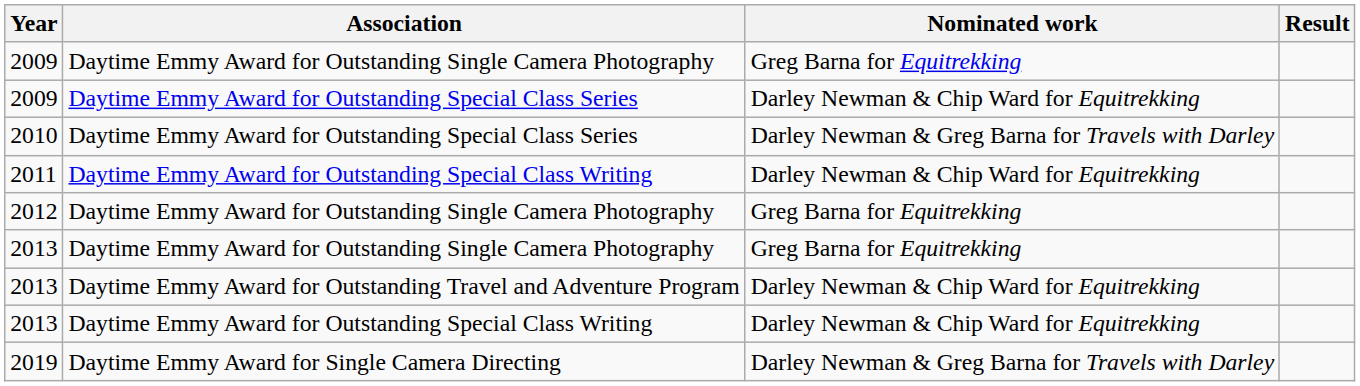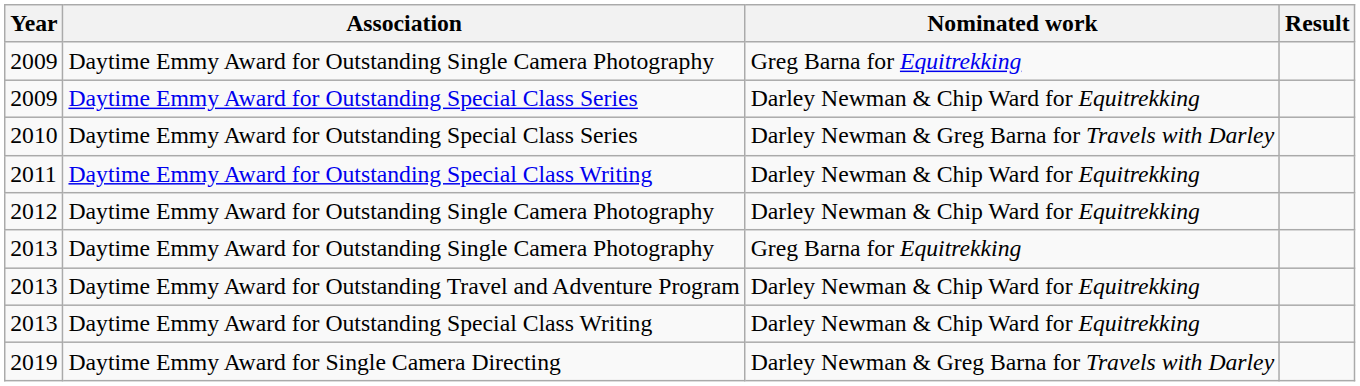 <table class="wikitable sortable">
 <tr>
 <th>Year</th>
 <th>Association</th>
 <th>Nominated work</th>
 <th>Result</th>
 </tr>
 <tr>
 <td>2009</td>
 <td>Daytime Emmy Award for Outstanding Single Camera Photography</td>
 <td>Greg Barna for <em><a href='#'>Equitrekking</a></em></td>
 <td></td>
 </tr>
 <tr>
 <td>2009</td>
 <td><a href='#'>Daytime Emmy Award for Outstanding Special Class Series</a></td>
 <td>Darley Newman & Chip Ward for <em>Equitrekking</em></td>
 <td></td>
 </tr>
 <tr>
 <td>2010</td>
 <td>Daytime Emmy Award for Outstanding Special Class Series</td>
 <td>Darley Newman & Greg Barna for <em>Travels with Darley</em></td>
 <td></td>
 </tr>
 <tr>
 <td>2011</td>
 <td><a href='#'>Daytime Emmy Award for Outstanding Special Class Writing</a></td>
 <td>Darley Newman & Chip Ward for <em>Equitrekking</em></td>
 <td></td>
 </tr>
 <tr>
 <td>2012</td>
 <td>Daytime Emmy Award for Outstanding Single Camera Photography</td>
-<td>Greg Barna for <em>Equitrekking</em></td>
+<td>Darley Newman & Chip Ward for <em>Equitrekking</em></td>
 <td></td>
 </tr>
 <tr>
 <td>2013</td>
 <td>Daytime Emmy Award for Outstanding Single Camera Photography</td>
 <td>Greg Barna for <em>Equitrekking</em></td>
 <td></td>
 </tr>
 <tr>
 <td>2013</td>
 <td>Daytime Emmy Award for Outstanding Travel and Adventure Program</td>
 <td>Darley Newman & Chip Ward for <em>Equitrekking</em></td>
 <td></td>
 </tr>
 <tr>
 <td>2013</td>
 <td>Daytime Emmy Award for Outstanding Special Class Writing</td>
 <td>Darley Newman & Chip Ward for <em>Equitrekking</em></td>
 <td></td>
 </tr>
 <tr>
 <td>2019</td>
 <td>Daytime Emmy Award for Single Camera Directing</td>
 <td>Darley Newman & Greg Barna for <em>Travels with Darley</em></td>
 <td></td>
 </tr>
 </table>
